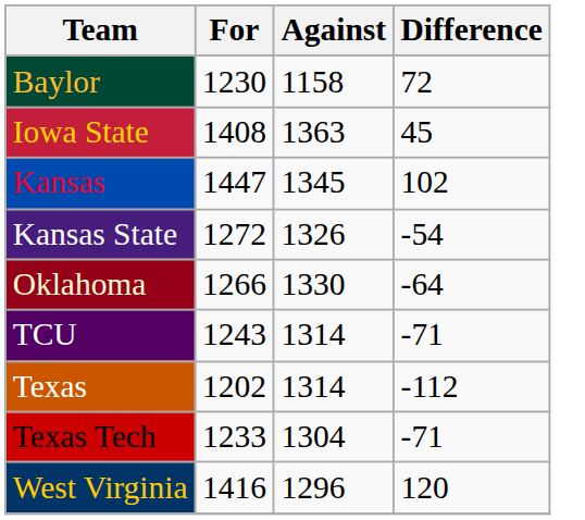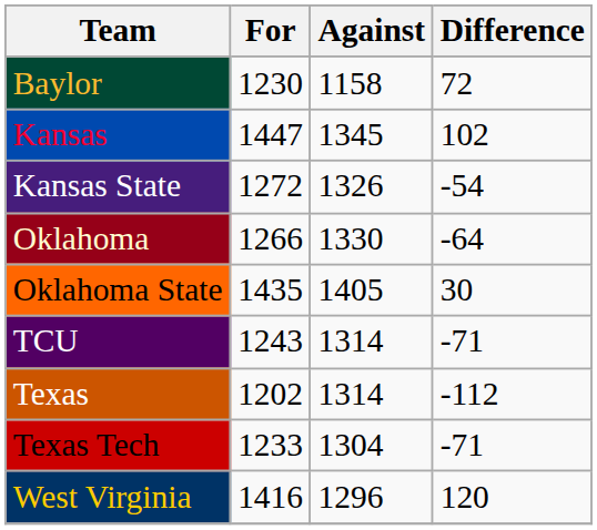 <table class="wikitable sortable">
 <tr>
 <th scope="col">Team</th>
 <th scope="col">For</th>
 <th scope="col">Against</th>
 <th scope="col">Difference</th>
 </tr>
 <tr>
 <td style="background:#004834; color:#FDBB2F;">Baylor</td>
 <td>1230</td>
 <td>1158</td>
 <td>72</td>
-</tr>
-<tr>
-<td style="background:#C41E3A; color:#FFD700;">Iowa State</td>
-<td>1408</td>
-<td>1363</td>
-<td>45</td>
 </tr>
 <tr>
 <td style="background:#0049AF; color:#F20030;">Kansas</td>
 <td>1447</td>
 <td>1345</td>
 <td>102</td>
 </tr>
 <tr>
 <td style="background:#461D7C; color:white;">Kansas State</td>
 <td>1272</td>
 <td>1326</td>
 <td>-54</td>
 </tr>
 <tr>
 <td style="background:#960018; color:#FFFDD0;">Oklahoma</td>
 <td>1266</td>
 <td>1330</td>
 <td>-64</td>
+</tr>
+<tr>
+<td style="background:#FF6600; color:black;">Oklahoma State</td>
+<td>1435</td>
+<td>1405</td>
+<td>30</td>
 </tr>
 <tr>
 <td style="background:#520063; color:white;">TCU</td>
 <td>1243</td>
 <td>1314</td>
 <td>-71</td>
 </tr>
 <tr>
 <td style="background:#CC5500; color:white;">Texas</td>
 <td>1202</td>
 <td>1314</td>
 <td>-112</td>
 </tr>
 <tr>
 <td style="background:#CC0000; color:black;">Texas Tech</td>
 <td>1233</td>
 <td>1304</td>
 <td>-71</td>
 </tr>
 <tr>
 <td style="background:#003366; color:#FFCC00;">West Virginia</td>
 <td>1416</td>
 <td>1296</td>
 <td>120</td>
 </tr>
 <tr>
 </tr>
 </table>
